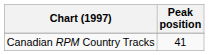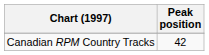 <table class="wikitable sortable">
 <tr>
 <th align="left">Chart (1997)</th>
 <th align="center">Peak<br>position</th>
 </tr>
 <tr>
 </tr>
 <tr>
 <td align="left">Canadian <em>RPM</em> Country Tracks</td>
-<td align="center">41</td>
+<td align="center">42</td>
 </tr>
 </table>
